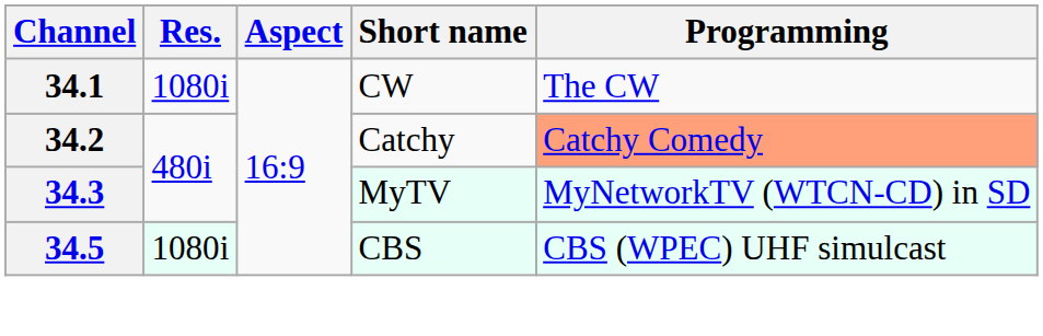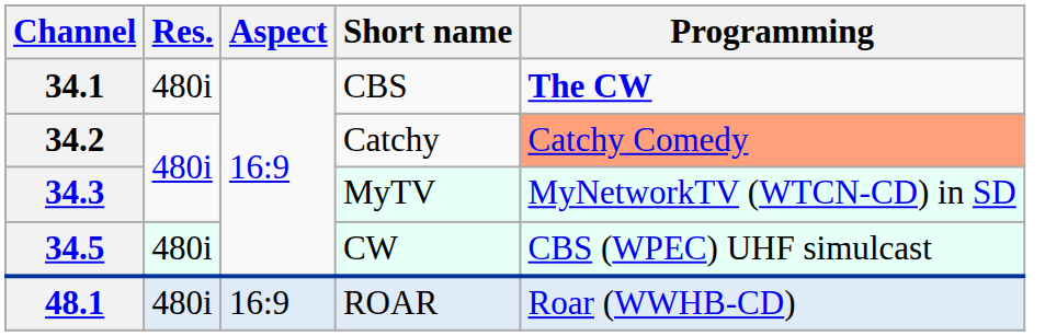 <table class="wikitable">
 <tr>
 <th scope = "col"><a href='#'>Channel</a></th>
 <th scope = "col"><a href='#'>Res.</a></th>
 <th scope = "col"><a href='#'>Aspect</a></th>
 <th scope = "col">Short name</th>
 <th scope = "col">Programming</th>
 </tr>
 <tr>
 <th scope = "row">34.1</th>
-<td><a href='#'>1080i</a></td>
+<td>480i</td>
 <td rowspan=4><a href='#'>16:9</a></td>
-<td>CW</td>
-<td><a href='#'>The CW</a></td>
+<td>CBS</td>
+<td><strong><a href='#'>The CW</a></strong></td>
 </tr>
 <tr>
 <th scope = "row">34.2</th>
 <td rowspan=2><a href='#'>480i</a></td>
 <td>Catchy</td>
 <td style="background: lightsalmon;"><a href='#'>Catchy Comedy</a></td>
 </tr>
 <tr style="background-color: #E6FFF7;">
 <th scope = "row"><a href='#'>34.3</a></th>
 <td>MyTV</td>
 <td><a href='#'>MyNetworkTV</a> (<a href='#'>WTCN-CD</a>) in <a href='#'>SD</a></td>
 </tr>
 <tr style="background-color: #E6FFF7;">
 <th scope = "row"><a href='#'>34.5</a></th>
-<td>1080i</td>
-<td>CBS</td>
+<td>480i</td>
+<td>CW</td>
 <td><a href='#'>CBS</a> (<a href='#'>WPEC</a>) UHF simulcast</td>
 </tr>
+<tr style="background-color:#DFEBF6; border-top: 2px solid #003399;">
+<th scope = "row"><a href='#'>48.1</a></th>
+<td>480i</td>
+<td>16:9</td>
+<td>ROAR</td>
+<td><a href='#'>Roar</a> (<a href='#'>WWHB-CD</a>)</td>
+</tr>
 </table>
